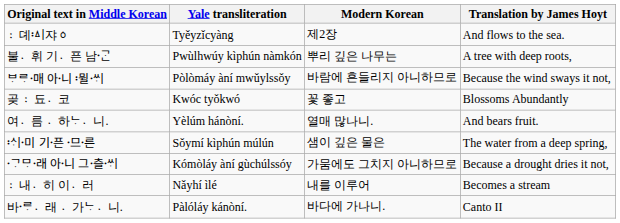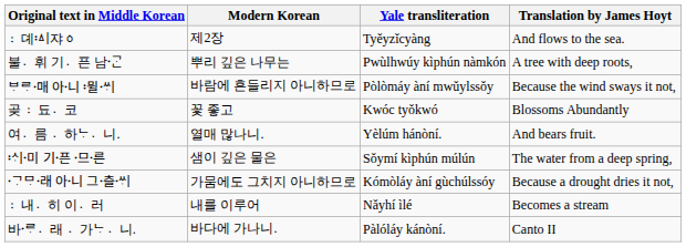 <table class="wikitable">
 <tr>
 <th>Original text in <a href='#'>Middle Korean</a></th>
+<th>Modern Korean</th>
 <th><a href='#'>Yale</a> transliteration</th>
-<th>Modern Korean</th>
 <th width="200px">Translation by James Hoyt</th>
 </tr>
 <tr>
 <td>뎨〯ᅀᅵ〯쟈ᇰ</td>
+<td>제2장</td>
 <td>Tyěyzǐcyàng</td>
-<td>제2장</td>
 <td>And flows to the sea.</td>
 </tr>
 <tr>
 <td>불휘〮 기픈〮 남ᄀᆞᆫ〮</td>
+<td>뿌리 깊은 나무는</td>
 <td>Pwùlhwúy kìphún nàmkón</td>
-<td>뿌리 깊은 나무는</td>
 <td>A tree with deep roots,</td>
 </tr>
 <tr>
 <td>ᄇᆞᄅᆞ매〮 아니〮 뮐〯ᄊᆡ〮</td>
+<td>바람에 흔들리지 아니하므로</td>
 <td>Pòlòmáy àní mwǔylssǒy</td>
-<td>바람에 흔들리지 아니하므로</td>
 <td>Because the wind sways it not,</td>
 </tr>
 <tr>
 <td>곶 됴〯코〮</td>
+<td>꽃 좋고</td>
 <td>Kwóc tyǒkwó</td>
-<td>꽃 좋고</td>
 <td>Blossoms Abundantly</td>
 </tr>
 <tr>
 <td>여름〮 하〮ᄂᆞ니〮.</td>
+<td>열매 많나니.</td>
 <td>Yèlúm hánòní.</td>
-<td>열매 많나니.</td>
 <td>And bears fruit.</td>
 </tr>
 <tr>
 <td>ᄉᆡ〯미〮 기픈〮 므〮른〮</td>
+<td>샘이 깊은 물은</td>
 <td>Sǒymí kìphún múlún</td>
-<td>샘이 깊은 물은</td>
 <td>The water from a deep spring,</td>
 </tr>
 <tr>
 <td>ᄀᆞ〮ᄆᆞ래〮 아니〮 그츨〮ᄊᆡ〮</td>
+<td>가뭄에도 그치지 아니하므로</td>
 <td>Kómòláy àní gùchúlssóy</td>
-<td>가뭄에도 그치지 아니하므로</td>
 <td>Because a drought dries it not,</td>
 </tr>
 <tr>
 <td>내〯히〮 이러〮</td>
+<td>내를 이루어</td>
 <td>Nǎyhí ìlé</td>
-<td>내를 이루어</td>
 <td>Becomes a stream</td>
 </tr>
 <tr>
 <td>바ᄅᆞ〮래〮 가〮ᄂᆞ니〮.</td>
+<td>바다에 가나니.</td>
 <td>Pàlóláy kánòní.</td>
-<td>바다에 가나니.</td>
 <td>Canto II</td>
 </tr>
 </table>
